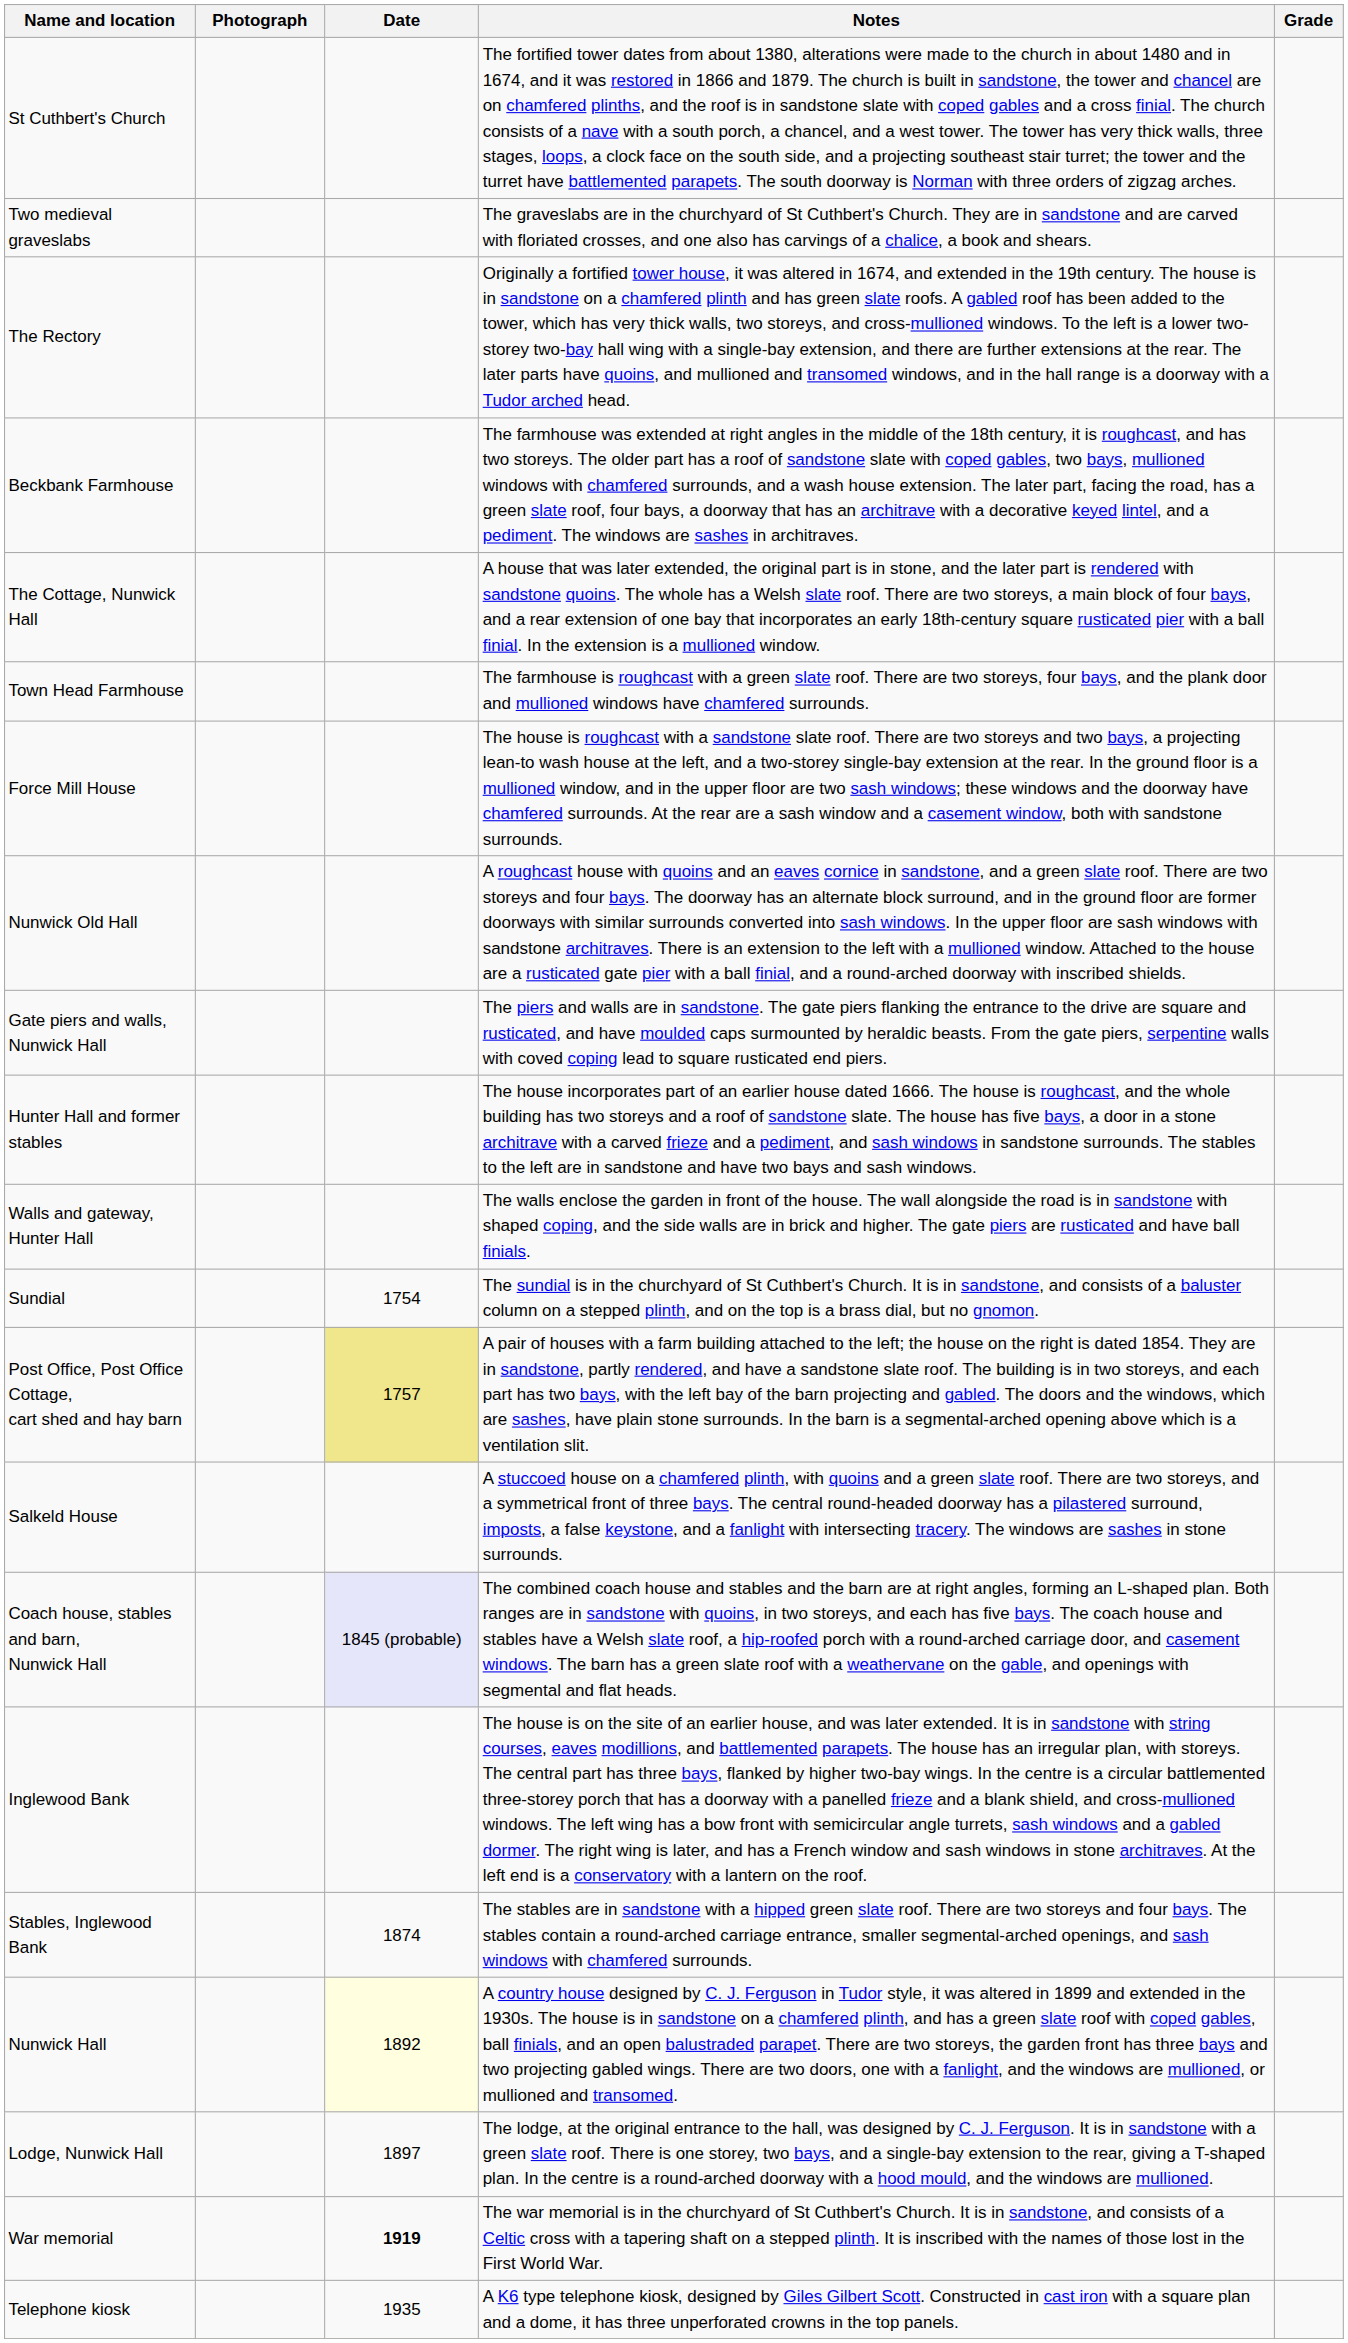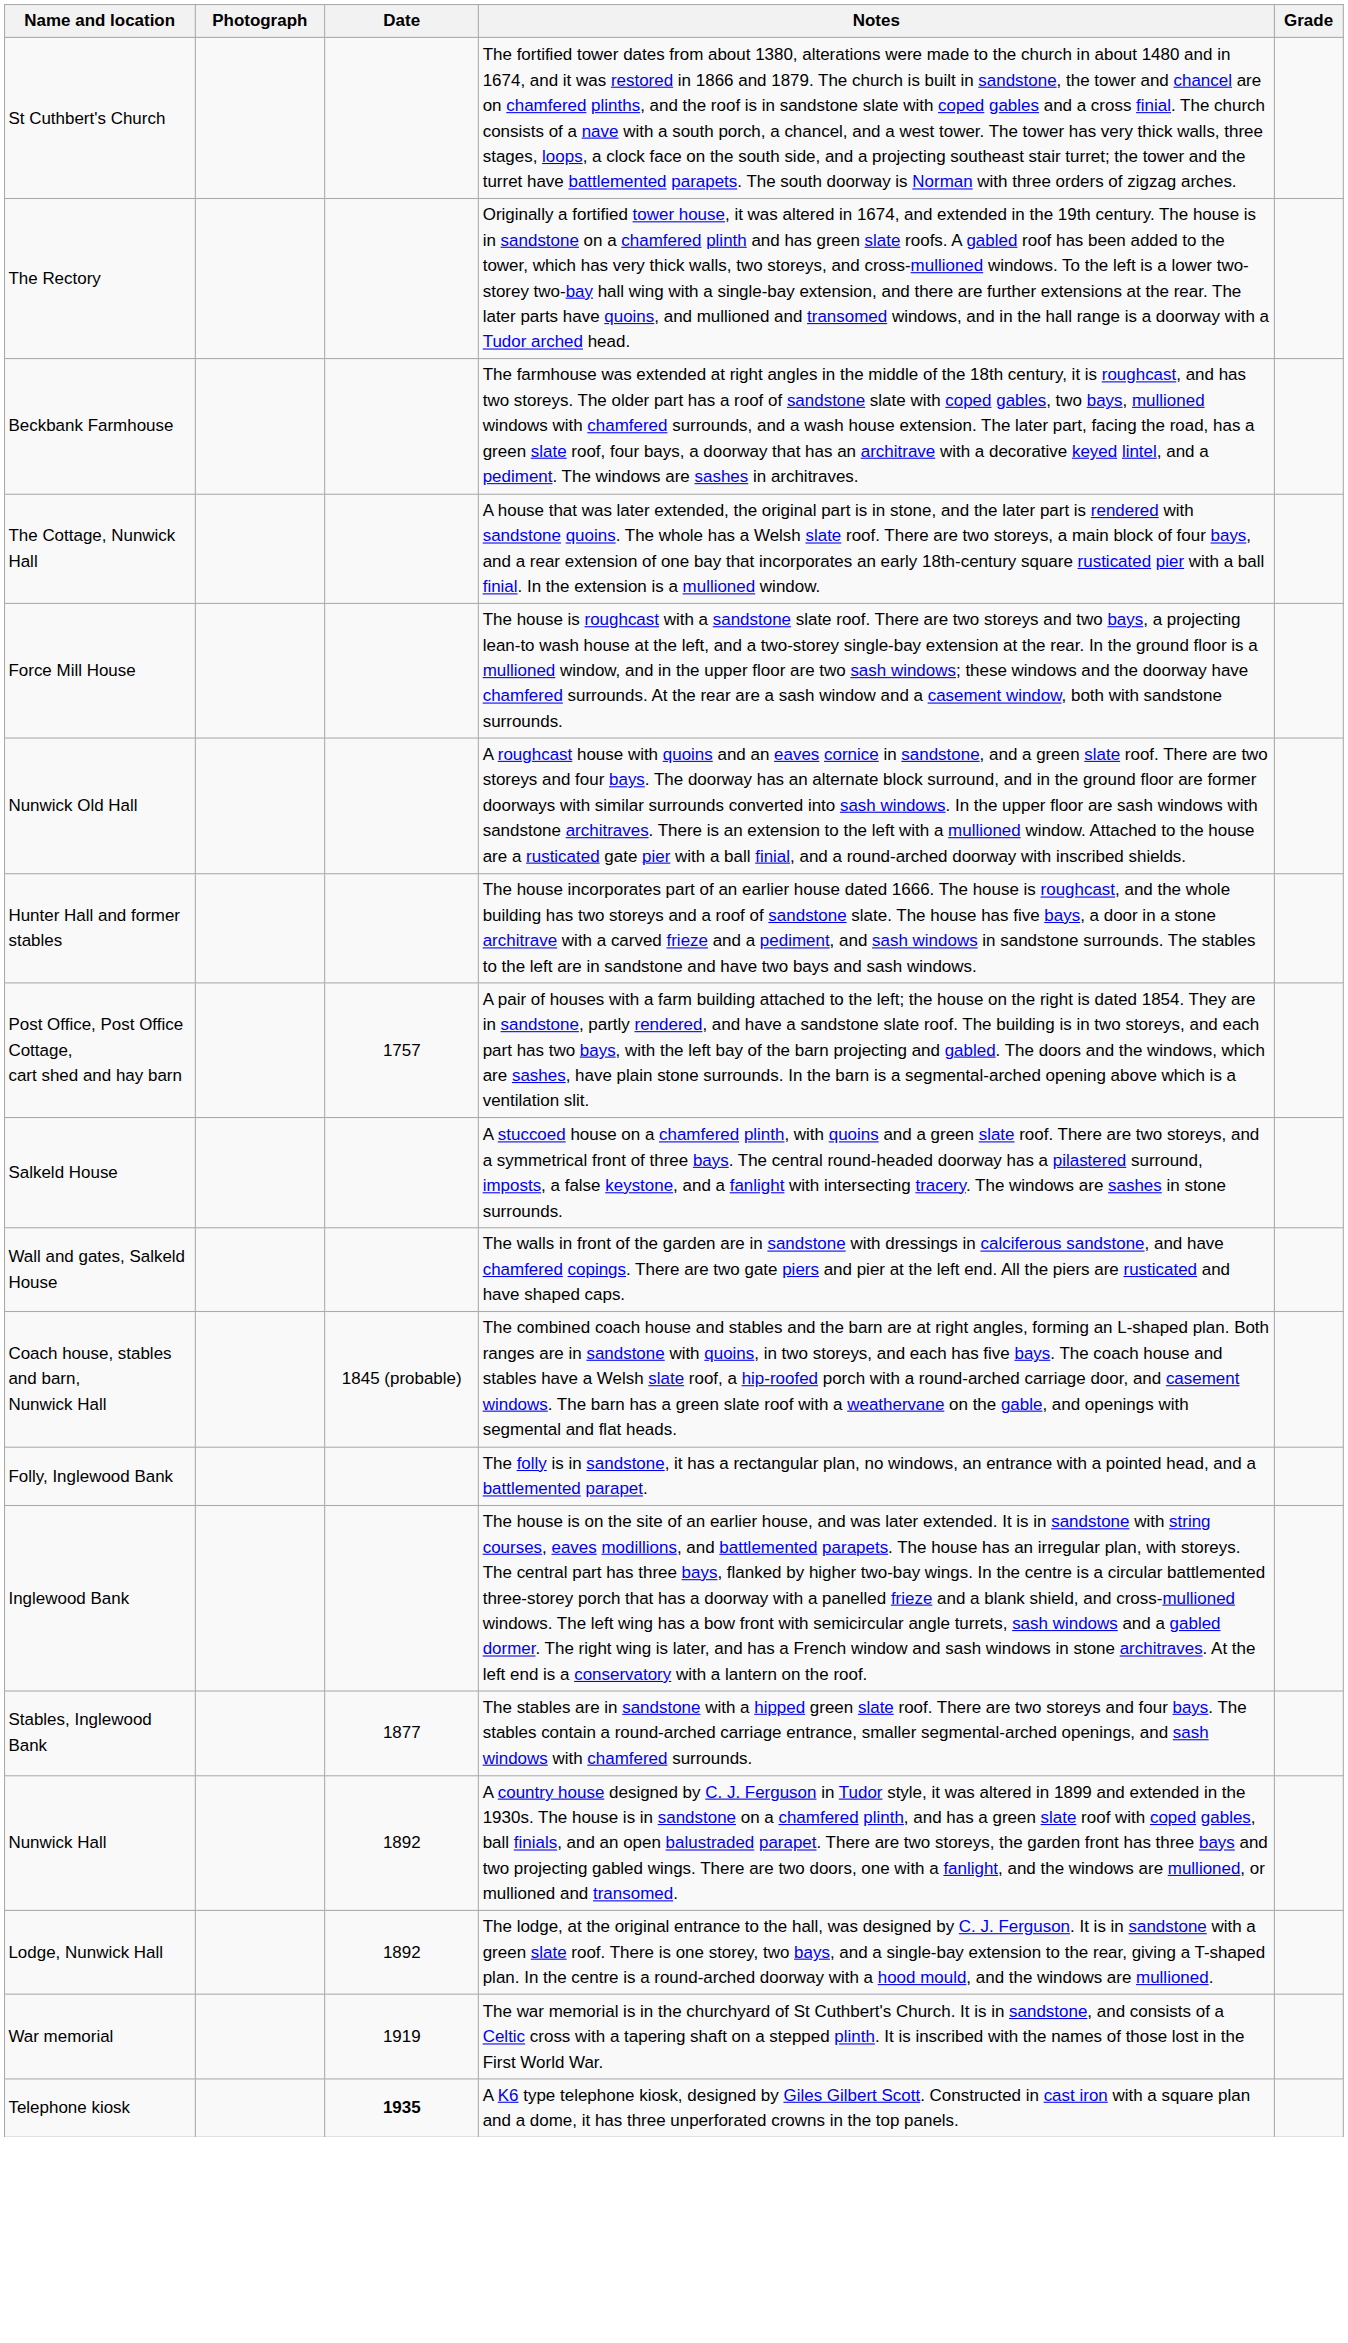 <table class="wikitable sortable plainrowheaders" style="width:100%; border:0; text-align:left; line-height:150%;">
 <tr>
 <th scope="col"  style="width:150px">Name and location</th>
 <th scope="col"  style="width:100px" class="unsortable">Photograph</th>
 <th scope="col"  style="width:120px">Date</th>
 <th scope="col"  style="width:650px" class="unsortable">Notes</th>
 <th scope="col"  style="width:50px">Grade</th>
 </tr>
 <tr>
 <td>St Cuthbert's Church<br><small></small></td>
 <td></td>
 <td align="center"></td>
 <td>The fortified tower dates from about 1380, alterations were made to the church in about 1480 and in 1674, and it was <a href='#'>restored</a> in 1866 and 1879.  The church is built in <a href='#'>sandstone</a>, the tower and <a href='#'>chancel</a> are on <a href='#'>chamfered</a> <a href='#'>plinths</a>, and the roof is in sandstone slate with <a href='#'>coped</a> <a href='#'>gables</a> and a cross <a href='#'>finial</a>.  The church consists of a <a href='#'>nave</a> with a south porch, a chancel, and a west tower.  The tower has very thick walls, three stages, <a href='#'>loops</a>, a clock face on the south side, and a projecting southeast stair turret; the tower and the turret have <a href='#'>battlemented</a> <a href='#'>parapets</a>.  The south doorway is <a href='#'>Norman</a> with three orders of zigzag arches.</td>
-<td align="center" ></td>
-</tr>
-<tr>
-<td>Two medieval graveslabs<br><small></small></td>
-<td></td>
-<td align="center"></td>
-<td>The graveslabs are in the churchyard of St Cuthbert's Church.  They are in <a href='#'>sandstone</a> and are carved with floriated crosses, and one also has carvings of a <a href='#'>chalice</a>, a book and shears.</td>
 <td align="center" ></td>
 </tr>
 <tr>
 <td>The Rectory<br><small></small></td>
 <td></td>
 <td align="center"></td>
 <td>Originally a fortified <a href='#'>tower house</a>, it was altered in 1674, and extended in the 19th century.  The house is in <a href='#'>sandstone</a> on a <a href='#'>chamfered</a> <a href='#'>plinth</a> and has green <a href='#'>slate</a> roofs.  A <a href='#'>gabled</a> roof has been added to the tower, which has very thick walls, two storeys, and cross-<a href='#'>mullioned</a> windows.  To the left is a lower two-storey two-<a href='#'>bay</a> hall wing with a single-bay extension, and there are further extensions at the rear.  The later parts have <a href='#'>quoins</a>, and mullioned and <a href='#'>transomed</a> windows, and in the hall range is a doorway with a <a href='#'>Tudor arched</a> head.</td>
 <td align="center" ></td>
 </tr>
 <tr>
 <td>Beckbank Farmhouse<br><small></small></td>
 <td></td>
 <td align="center"></td>
 <td>The farmhouse was extended at right angles in the middle of the 18th century, it is <a href='#'>roughcast</a>, and has two storeys.  The older part has a roof of <a href='#'>sandstone</a> slate with <a href='#'>coped</a> <a href='#'>gables</a>, two <a href='#'>bays</a>, <a href='#'>mullioned</a> windows with <a href='#'>chamfered</a> surrounds, and a wash house extension.  The later part, facing the road, has a green <a href='#'>slate</a> roof, four bays, a doorway that has an <a href='#'>architrave</a> with a decorative <a href='#'>keyed</a> <a href='#'>lintel</a>, and a <a href='#'>pediment</a>.  The windows are <a href='#'>sashes</a> in architraves.</td>
 <td align="center" ></td>
 </tr>
 <tr>
 <td>The Cottage, Nunwick Hall<br><small></small></td>
 <td></td>
 <td align="center"></td>
 <td>A house that was later extended, the original part is in stone, and the later part is <a href='#'>rendered</a> with <a href='#'>sandstone</a> <a href='#'>quoins</a>.  The whole has a Welsh <a href='#'>slate</a> roof.  There are two storeys, a main block of four <a href='#'>bays</a>, and a rear extension of one bay that incorporates an early 18th-century square <a href='#'>rusticated</a> <a href='#'>pier</a> with a ball <a href='#'>finial</a>.  In the extension is a <a href='#'>mullioned</a> window.</td>
 <td align="center" ></td>
 </tr>
 <tr>
-<td>Town Head Farmhouse<br><small></small></td>
-<td></td>
-<td align="center"></td>
-<td>The farmhouse is <a href='#'>roughcast</a> with a green <a href='#'>slate</a> roof.  There are two storeys, four <a href='#'>bays</a>, and the plank door and <a href='#'>mullioned</a> windows have <a href='#'>chamfered</a> surrounds.</td>
-<td align="center" ></td>
-</tr>
-<tr>
 <td>Force Mill House<br><small></small></td>
 <td></td>
 <td align="center"></td>
 <td>The house is <a href='#'>roughcast</a> with a <a href='#'>sandstone</a> slate roof.  There are two storeys and two <a href='#'>bays</a>, a projecting lean-to wash house at the left, and a two-storey single-bay extension at the rear.  In the ground floor is a <a href='#'>mullioned</a> window, and in the upper floor are two <a href='#'>sash windows</a>; these windows and the doorway have <a href='#'>chamfered</a> surrounds.  At the rear are a sash window and a <a href='#'>casement window</a>, both with sandstone surrounds.</td>
 <td align="center" ></td>
 </tr>
 <tr>
 <td>Nunwick Old Hall<br><small></small></td>
 <td></td>
 <td align="center"></td>
 <td>A <a href='#'>roughcast</a> house with <a href='#'>quoins</a> and an <a href='#'>eaves</a> <a href='#'>cornice</a> in <a href='#'>sandstone</a>, and a green <a href='#'>slate</a> roof.  There are two storeys and four <a href='#'>bays</a>.  The doorway has an alternate block surround, and in the ground floor are former doorways with similar surrounds converted into <a href='#'>sash windows</a>.  In the upper floor are sash windows with sandstone <a href='#'>architraves</a>.  There is an extension to the left with a <a href='#'>mullioned</a> window.  Attached to the house are a <a href='#'>rusticated</a> gate <a href='#'>pier</a> with a ball <a href='#'>finial</a>, and a round-arched doorway with inscribed shields.</td>
 <td align="center" ></td>
 </tr>
 <tr>
-<td>Gate piers and walls, Nunwick Hall<br><small></small></td>
-<td></td>
-<td align="center"></td>
-<td>The <a href='#'>piers</a> and walls are in <a href='#'>sandstone</a>.  The gate piers flanking the entrance to the drive are square and <a href='#'>rusticated</a>, and have <a href='#'>moulded</a> caps surmounted by heraldic beasts.  From the gate piers, <a href='#'>serpentine</a> walls with coved <a href='#'>coping</a> lead to square rusticated end piers.</td>
-<td align="center" ></td>
-</tr>
-<tr>
 <td>Hunter Hall and former stables<br><small></small></td>
 <td></td>
 <td align="center"></td>
 <td>The house incorporates part of an earlier house dated 1666.  The house is <a href='#'>roughcast</a>, and the whole building has two storeys and a roof of <a href='#'>sandstone</a> slate.  The house has five <a href='#'>bays</a>, a door in a stone <a href='#'>architrave</a> with a carved <a href='#'>frieze</a> and a <a href='#'>pediment</a>, and <a href='#'>sash windows</a> in sandstone surrounds.  The stables to the left are in sandstone and have two bays and sash windows.</td>
 <td align="center" ></td>
 </tr>
 <tr>
-<td>Walls and gateway, Hunter Hall<br><small></small></td>
-<td></td>
-<td align="center"></td>
-<td>The walls enclose the garden in front of the house.  The wall alongside the road is in <a href='#'>sandstone</a> with shaped <a href='#'>coping</a>, and the side walls are in brick and higher.  The gate <a href='#'>piers</a> are <a href='#'>rusticated</a> and have ball <a href='#'>finials</a>.</td>
-<td align="center" ></td>
-</tr>
-<tr>
-<td>Sundial<br><small></small></td>
-<td></td>
-<td align="center">1754</td>
-<td>The <a href='#'>sundial</a> is in the churchyard of St Cuthbert's Church.  It is in <a href='#'>sandstone</a>, and consists of a <a href='#'>baluster</a> column on a stepped <a href='#'>plinth</a>, and on the top is a brass dial, but no <a href='#'>gnomon</a>.</td>
-<td align="center" ></td>
-</tr>
-<tr>
 <td>Post Office, Post Office Cottage,<br>cart shed and hay barn<br><small></small></td>
 <td></td>
-<td align="center" style="background: khaki;">1757</td>
+<td align="center">1757</td>
 <td>A pair of houses with a farm building attached to the left; the house on the right is dated 1854.  They are in <a href='#'>sandstone</a>, partly <a href='#'>rendered</a>, and have a sandstone slate roof.  The building is in two storeys, and each part has two <a href='#'>bays</a>, with the left bay of the barn projecting and <a href='#'>gabled</a>.  The doors and the windows, which are <a href='#'>sashes</a>, have plain stone surrounds.  In the barn is a segmental-arched opening above which is a ventilation slit.</td>
 <td align="center" ></td>
 </tr>
 <tr>
 <td>Salkeld House<br><small></small></td>
 <td></td>
 <td align="center"></td>
 <td>A <a href='#'>stuccoed</a> house on a <a href='#'>chamfered</a> <a href='#'>plinth</a>, with <a href='#'>quoins</a> and a green <a href='#'>slate</a> roof.  There are two storeys, and a symmetrical front of three <a href='#'>bays</a>.  The central round-headed doorway has a <a href='#'>pilastered</a> surround, <a href='#'>imposts</a>, a false <a href='#'>keystone</a>, and a <a href='#'>fanlight</a> with intersecting <a href='#'>tracery</a>.  The windows are <a href='#'>sashes</a> in stone surrounds.</td>
 <td align="center" ></td>
 </tr>
 <tr>
+<td>Wall and gates, Salkeld House<br><small></small></td>
+<td></td>
+<td align="center"></td>
+<td>The walls in front of the garden are in <a href='#'>sandstone</a> with dressings in <a href='#'>calciferous sandstone</a>, and have <a href='#'>chamfered</a> <a href='#'>copings</a>.  There are two gate <a href='#'>piers</a> and pier at the left end.  All the piers are <a href='#'>rusticated</a> and have shaped caps.</td>
+<td align="center" ></td>
+</tr>
+<tr>
 <td>Coach house, stables and barn,<br>Nunwick Hall<br><small></small></td>
 <td></td>
-<td align="center" style="background: lavender;">1845 (probable)</td>
+<td align="center">1845 (probable)</td>
 <td>The combined coach house and stables and the barn are at right angles, forming an L-shaped plan.  Both ranges are in <a href='#'>sandstone</a> with <a href='#'>quoins</a>, in two storeys, and each has five <a href='#'>bays</a>.  The coach house and stables have a Welsh <a href='#'>slate</a> roof, a <a href='#'>hip-roofed</a> porch with a round-arched carriage door, and <a href='#'>casement windows</a>.  The barn has a green slate roof with a <a href='#'>weathervane</a> on the <a href='#'>gable</a>, and openings with segmental and flat heads.</td>
+<td align="center" ></td>
+</tr>
+<tr>
+<td>Folly, Inglewood Bank<br><small></small></td>
+<td></td>
+<td align="center"></td>
+<td>The <a href='#'>folly</a> is in <a href='#'>sandstone</a>, it has a rectangular plan, no windows, an entrance with a pointed head, and a <a href='#'>battlemented</a> <a href='#'>parapet</a>.</td>
 <td align="center" ></td>
 </tr>
 <tr>
 <td>Inglewood Bank<br><small></small></td>
 <td></td>
 <td align="center"></td>
 <td>The house is on the site of an earlier house, and was later extended.  It is in <a href='#'>sandstone</a> with <a href='#'>string courses</a>, <a href='#'>eaves</a> <a href='#'>modillions</a>, and <a href='#'>battlemented</a> <a href='#'>parapets</a>.  The house has an irregular plan, with  storeys.  The central part has three <a href='#'>bays</a>, flanked by higher two-bay wings.  In the centre is a circular battlemented three-storey porch that has a doorway with a panelled <a href='#'>frieze</a> and a blank shield, and cross-<a href='#'>mullioned</a> windows.  The left wing has a bow front with semicircular angle turrets, <a href='#'>sash windows</a> and a <a href='#'>gabled</a> <a href='#'>dormer</a>.  The right wing is later, and has a French window and sash windows in stone <a href='#'>architraves</a>.  At the left end is a <a href='#'>conservatory</a> with a lantern on the roof.</td>
 <td align="center" ></td>
 </tr>
 <tr>
 <td>Stables, Inglewood Bank<br><small></small></td>
 <td></td>
-<td align="center">1874</td>
+<td align="center">1877</td>
 <td>The stables are in <a href='#'>sandstone</a> with a <a href='#'>hipped</a> green <a href='#'>slate</a> roof.  There are two storeys and four <a href='#'>bays</a>.  The stables contain a round-arched carriage entrance, smaller segmental-arched openings, and <a href='#'>sash windows</a> with <a href='#'>chamfered</a> surrounds.</td>
 <td align="center" ></td>
 </tr>
 <tr>
 <td>Nunwick Hall<br><small></small></td>
 <td></td>
-<td align="center" style="background: lightyellow;">1892</td>
+<td align="center">1892</td>
 <td>A <a href='#'>country house</a> designed by <a href='#'>C. J. Ferguson</a> in <a href='#'>Tudor</a> style, it was altered in 1899 and extended in the 1930s.  The house is in <a href='#'>sandstone</a> on a <a href='#'>chamfered</a> <a href='#'>plinth</a>, and has a green <a href='#'>slate</a> roof with <a href='#'>coped</a> <a href='#'>gables</a>, ball <a href='#'>finials</a>, and an open <a href='#'>balustraded</a> <a href='#'>parapet</a>.  There are two storeys, the garden front has three <a href='#'>bays</a> and two projecting gabled wings.  There are two doors, one with a <a href='#'>fanlight</a>, and the windows are <a href='#'>mullioned</a>, or mullioned and <a href='#'>transomed</a>.</td>
 <td align="center" ></td>
 </tr>
 <tr>
 <td>Lodge, Nunwick Hall<br><small></small></td>
 <td></td>
-<td align="center">1897</td>
+<td align="center">1892</td>
 <td>The lodge, at the original entrance to the hall, was designed by <a href='#'>C. J. Ferguson</a>.  It is in <a href='#'>sandstone</a> with a green <a href='#'>slate</a> roof.  There is one storey, two <a href='#'>bays</a>, and a single-bay extension to the rear, giving a T-shaped plan.  In the centre is a round-arched doorway with a <a href='#'>hood mould</a>, and the windows are <a href='#'>mullioned</a>.</td>
 <td align="center" ></td>
 </tr>
 <tr>
 <td>War memorial<br><small></small></td>
 <td></td>
-<td align="center"><strong>1919</strong></td>
+<td align="center">1919</td>
 <td>The war memorial is in the churchyard of St Cuthbert's Church.  It is in <a href='#'>sandstone</a>, and consists of a <a href='#'>Celtic</a> cross with a tapering shaft on a stepped <a href='#'>plinth</a>.  It is inscribed with the names of those lost in the First World War.</td>
 <td align="center" ></td>
 </tr>
 <tr>
 <td>Telephone kiosk<br><small></small></td>
 <td></td>
-<td align="center">1935</td>
+<td align="center"><strong>1935</strong></td>
 <td>A <a href='#'>K6</a> type telephone kiosk, designed by <a href='#'>Giles Gilbert Scott</a>.  Constructed in <a href='#'>cast iron</a> with a square plan and a dome, it has three unperforated crowns in the top panels.</td>
 <td align="center" ></td>
 </tr>
 <tr>
 </tr>
 </table>
